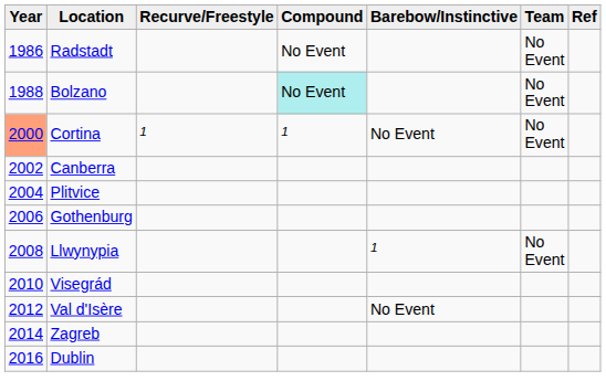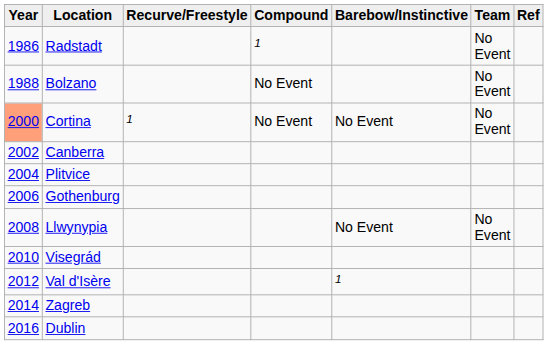 <table class="wikitable">
 <tr>
 <th scope="col" ! width="25" style="background: #efefef;">Year</th>
 <th scope="col" ! width="125" style="background: #efefef;">Location</th>
 <th scope="col" ! width="200" style="background: #efefef;">Recurve/Freestyle</th>
 <th scope="col" ! width="200" style="background: #efefef;">Compound</th>
 <th scope="col" ! width="200" style="background: #efefef;">Barebow/Instinctive</th>
 <th scope="col" ! width="140" style="background: #efefef;">Team</th>
 <th scope="col" ! width="25" style="background: #efefef;">Ref</th>
 </tr>
 <tr>
 <td><a href='#'>1986</a></td>
 <td> <a href='#'>Radstadt</a></td>
 <td></td>
-<td>No Event</td>
+<td><em> <sup>1</sup></em></td>
 <td></td>
 <td>No Event</td>
 <td></td>
 </tr>
 <tr>
 <td><a href='#'>1988</a></td>
 <td> <a href='#'>Bolzano</a></td>
 <td></td>
-<td style="background: paleturquoise;">No Event</td>
+<td>No Event</td>
 <td></td>
 <td>No Event</td>
 <td></td>
 </tr>
 <tr>
 <td style="background: lightsalmon;"><a href='#'>2000</a></td>
 <td> <a href='#'>Cortina</a></td>
 <td><em> <sup>1</sup></em></td>
-<td><em> <sup>1</sup></em></td>
+<td>No Event</td>
 <td>No Event</td>
 <td>No Event</td>
 <td></td>
 </tr>
 <tr>
 <td><a href='#'>2002</a></td>
 <td> <a href='#'>Canberra</a></td>
 <td></td>
 <td></td>
 <td></td>
 <td></td>
 <td></td>
 </tr>
 <tr>
 <td><a href='#'>2004</a></td>
 <td> <a href='#'>Plitvice</a></td>
 <td></td>
 <td></td>
 <td></td>
 <td></td>
 <td></td>
 </tr>
 <tr>
 <td><a href='#'>2006</a></td>
 <td> <a href='#'>Gothenburg</a></td>
 <td></td>
 <td></td>
 <td></td>
 <td></td>
 <td></td>
 </tr>
 <tr>
 <td><a href='#'>2008</a></td>
 <td> <a href='#'>Llwynypia</a></td>
 <td></td>
 <td></td>
-<td><em><sup>1</sup></em></td>
+<td>No Event</td>
 <td>No Event</td>
 <td></td>
 </tr>
 <tr>
 <td><a href='#'>2010</a></td>
 <td> <a href='#'>Visegrád</a></td>
 <td></td>
 <td></td>
 <td></td>
 <td></td>
 <td></td>
 </tr>
 <tr>
 <td><a href='#'>2012</a></td>
 <td> <a href='#'>Val d'Isère</a></td>
 <td></td>
 <td></td>
-<td>No Event</td>
+<td><em><sup>1</sup></em></td>
 <td></td>
 <td></td>
 </tr>
 <tr>
 <td><a href='#'>2014</a></td>
 <td> <a href='#'>Zagreb</a></td>
 <td></td>
 <td></td>
 <td></td>
 <td></td>
 <td></td>
 </tr>
 <tr>
 <td><a href='#'>2016</a></td>
 <td> <a href='#'>Dublin</a></td>
 <td></td>
 <td></td>
 <td></td>
 <td></td>
 <td></td>
 </tr>
 </table>
